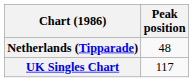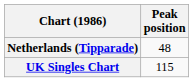 <table class="wikitable plainrowheaders" style="text-align:center">
 <tr>
 <th scope="col">Chart (1986)</th>
 <th scope="col">Peak<br>position</th>
 </tr>
 <tr>
 <th scope="row">Netherlands (<a href='#'>Tipparade</a>)</th>
 <td>48</td>
 </tr>
 <tr>
 <th scope="row"><a href='#'>UK Singles Chart</a></th>
-<td>117</td>
+<td>115</td>
 </tr>
 </table>
